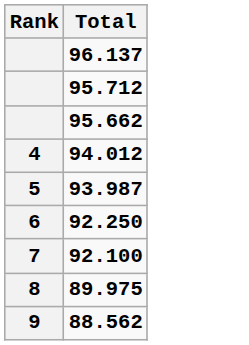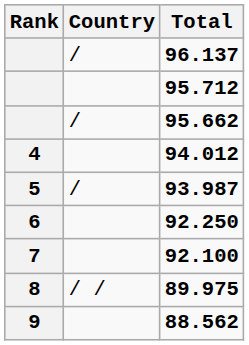 <table class="wikitable sortable">
 <tr>
 <th scope="col">Rank</th>
+<th scope="col">Country</th>
 <th scope="col">Total</th>
 </tr>
 <tr>
 <th></th>
+<td> / </td>
 <td><strong>96.137</strong></td>
 </tr>
 <tr>
 <th scope="row"></th>
+<td align="left"></td>
 <td><strong>95.712</strong></td>
 </tr>
 <tr>
 <th scope="row"></th>
+<td align="left">  / </td>
 <td><strong>95.662</strong></td>
 </tr>
 <tr>
 <th>4</th>
+<td></td>
 <td><strong>94.012</strong></td>
 </tr>
 <tr>
 <th scope="row">5</th>
+<td align="left"> / </td>
 <td><strong>93.987</strong></td>
 </tr>
 <tr>
 <th scope="row">6</th>
+<td align="left"></td>
 <td><strong>92.250</strong></td>
 </tr>
 <tr>
 <th scope="row">7</th>
+<td align="left"></td>
 <td><strong>92.100</strong></td>
 </tr>
 <tr>
 <th>8</th>
+<td> /  /  </td>
 <td><strong>89.975</strong></td>
 </tr>
 <tr>
 <th>9</th>
+<td></td>
 <td><strong>88.562</strong></td>
 </tr>
 </table>
